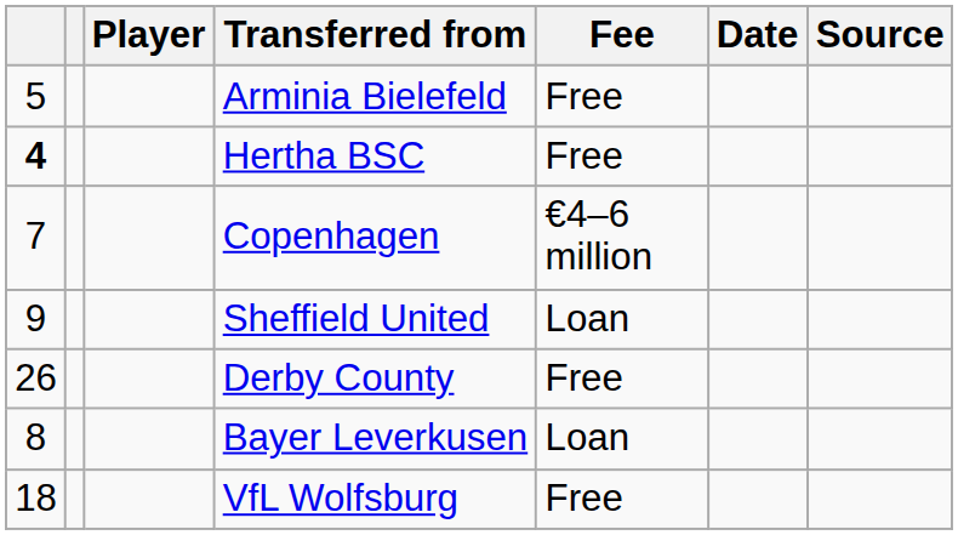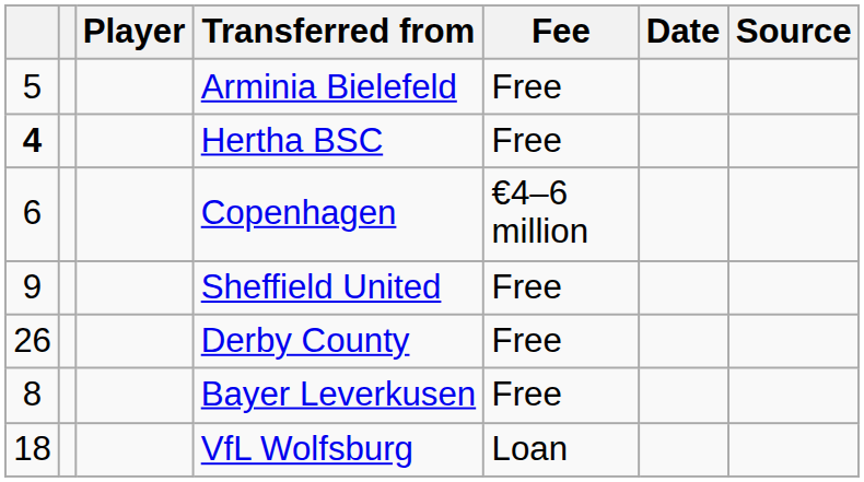 <table class="wikitable plainrowheaders sortable">
 <tr>
 <th></th>
 <th></th>
 <th scope="col">Player</th>
 <th>Transferred from</th>
 <th scope="col"; style="width: 65px;">Fee</th>
 <th scope="col">Date</th>
 <th scope="col">Source</th>
 </tr>
 <tr>
 <td align="center">5</td>
 <td align="center"></td>
 <td></td>
 <td><a href='#'>Arminia Bielefeld</a></td>
 <td>Free</td>
 <td></td>
 <td></td>
 </tr>
 <tr>
 <td align="center"><strong>4</strong></td>
 <td align="center"></td>
 <td></td>
 <td><a href='#'>Hertha BSC</a></td>
 <td>Free</td>
 <td></td>
 <td></td>
 </tr>
 <tr>
-<td align="center">7</td>
+<td align="center">6</td>
 <td align="center"></td>
 <td></td>
 <td><a href='#'>Copenhagen</a></td>
 <td>€4–6 million</td>
 <td></td>
 <td></td>
 </tr>
 <tr>
 <td align="center">9</td>
 <td align="center"></td>
 <td></td>
 <td><a href='#'>Sheffield United</a></td>
-<td>Loan</td>
+<td>Free</td>
 <td></td>
 <td></td>
 </tr>
 <tr>
 <td align="center">26</td>
 <td align="center"></td>
 <td></td>
 <td><a href='#'>Derby County</a></td>
 <td>Free</td>
 <td></td>
 <td></td>
 </tr>
 <tr>
 <td align="center">8</td>
 <td align="center"></td>
 <td></td>
 <td><a href='#'>Bayer Leverkusen</a></td>
-<td>Loan</td>
+<td>Free</td>
 <td></td>
 <td></td>
 </tr>
 <tr>
 <td align="center">18</td>
 <td align="center"></td>
 <td></td>
 <td><a href='#'>VfL Wolfsburg</a></td>
-<td>Free</td>
+<td>Loan</td>
 <td></td>
 <td></td>
 </tr>
 </table>
